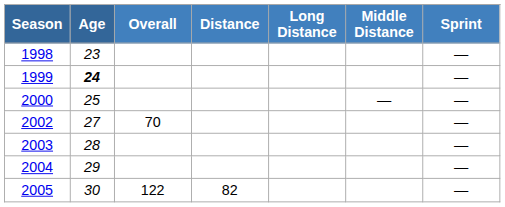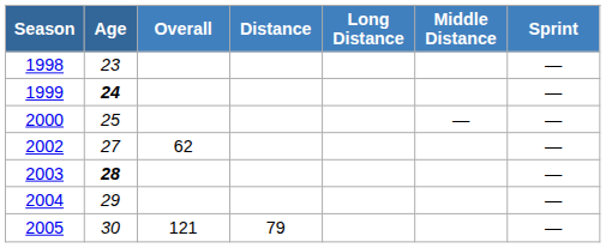 <table class="wikitable" style="font-size:95%; text-align:center; border:grey solid 1px; border-collapse:collapse; background:#ffffff;">
 <tr>
 <th style="background-color:#369; color:white; width:60px;" rowspan="2"> Season </th>
 <th style="background-color:#369; color:white; width:40px;" rowspan="2"> Age </th>
 </tr>
 <tr>
 <th style="background-color:#4180be; color:white; width:75px;">Overall</th>
 <th style="background-color:#4180be; color:white; width:75px;">Distance</th>
 <th style="background-color:#4180be; color:white; width:75px;">Long Distance</th>
 <th style="background-color:#4180be; color:white; width:75px;">Middle Distance</th>
 <th style="background-color:#4180be; color:white; width:75px;">Sprint</th>
 </tr>
 <tr>
 <td><a href='#'>1998</a></td>
 <td><em>23</em></td>
 <td></td>
 <td></td>
 <td></td>
 <td></td>
 <td>—</td>
 </tr>
 <tr>
 <td><a href='#'>1999</a></td>
 <td><strong><em>24</em></strong></td>
 <td></td>
 <td></td>
 <td></td>
 <td></td>
 <td>—</td>
 </tr>
 <tr>
 <td><a href='#'>2000</a></td>
 <td><em>25</em></td>
 <td></td>
 <td></td>
 <td></td>
 <td>—</td>
 <td>—</td>
 </tr>
 <tr>
 <td><a href='#'>2002</a></td>
 <td><em>27</em></td>
-<td>70</td>
+<td>62</td>
 <td></td>
 <td></td>
 <td></td>
 <td>—</td>
 </tr>
 <tr>
 <td><a href='#'>2003</a></td>
-<td><em>28</em></td>
+<td><strong><em>28</em></strong></td>
 <td></td>
 <td></td>
 <td></td>
 <td></td>
 <td>—</td>
 </tr>
 <tr>
 <td><a href='#'>2004</a></td>
 <td><em>29</em></td>
 <td></td>
 <td></td>
 <td></td>
 <td></td>
 <td>—</td>
 </tr>
 <tr>
 <td><a href='#'>2005</a></td>
 <td><em>30</em></td>
-<td>122</td>
-<td>82</td>
+<td>121</td>
+<td>79</td>
 <td></td>
 <td></td>
 <td>—</td>
 </tr>
 </table>
